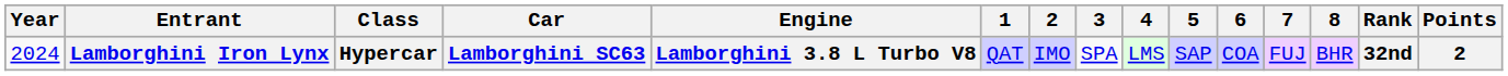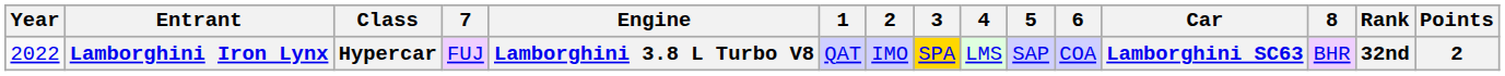 <table class="wikitable" style="text-align:center; font-size:85%">
 <tr>
 <th>Year</th>
 <th>Entrant</th>
 <th>Class</th>
-<th>Car</th>
+<th>7</th>
 <th>Engine</th>
 <th>1</th>
 <th>2</th>
 <th>3</th>
 <th>4</th>
 <th>5</th>
 <th>6</th>
-<th>7</th>
+<th>Car</th>
 <th>8</th>
 <th>Rank</th>
 <th>Points</th>
 </tr>
 <tr>
-<td><a href='#'>2024</a></td>
+<td><a href='#'>2022</a></td>
 <th nowrap><a href='#'>Lamborghini</a> <a href='#'>Iron Lynx</a></th>
 <th nowrap>Hypercar</th>
-<th nowrap><a href='#'>Lamborghini SC63</a></th>
+<td style="background:#EFCFFF;"><a href='#'>FUJ</a><br></td>
 <th nowrap><a href='#'>Lamborghini</a> 3.8 L Turbo V8</th>
 <td style="background:#CFCFFF;"><a href='#'>QAT</a><br></td>
 <td style="background:#CFCFFF;"><a href='#'>IMO</a><br></td>
-<td><a href='#'>SPA</a></td>
+<td style="background: gold;"><a href='#'>SPA</a></td>
 <td style="background:#DFFFDF;"><a href='#'>LMS</a><br></td>
 <td style="background:#CFCFFF;"><a href='#'>SAP</a><br></td>
 <td style="background:#CFCFFF;"><a href='#'>COA</a><br></td>
-<td style="background:#EFCFFF;"><a href='#'>FUJ</a><br></td>
+<th nowrap><a href='#'>Lamborghini SC63</a></th>
 <td style="background:#EFCFFF;"><a href='#'>BHR</a><br></td>
 <th>32nd</th>
 <th>2</th>
 </tr>
 </table>
